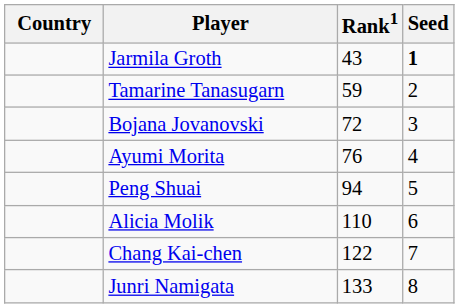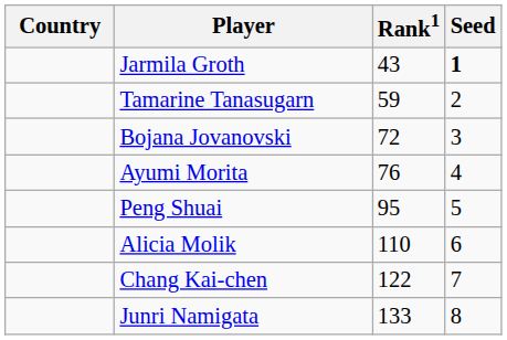 <table class="sortable wikitable">
 <tr>
 <th width="70">Country</th>
 <th width="175">Player</th>
 <th>Rank<sup>1</sup></th>
 <th>Seed</th>
 </tr>
 <tr>
 <td></td>
 <td><a href='#'>Jarmila Groth</a></td>
 <td>43</td>
 <td><strong>1</strong></td>
 </tr>
 <tr>
 <td></td>
 <td><a href='#'>Tamarine Tanasugarn</a></td>
 <td>59</td>
 <td>2</td>
 </tr>
 <tr>
 <td></td>
 <td><a href='#'>Bojana Jovanovski</a></td>
 <td>72</td>
 <td>3</td>
 </tr>
 <tr>
 <td></td>
 <td><a href='#'>Ayumi Morita</a></td>
 <td>76</td>
 <td>4</td>
 </tr>
 <tr>
 <td></td>
 <td><a href='#'>Peng Shuai</a></td>
-<td>94</td>
+<td>95</td>
 <td>5</td>
 </tr>
 <tr>
 <td></td>
 <td><a href='#'>Alicia Molik</a></td>
 <td>110</td>
 <td>6</td>
 </tr>
 <tr>
 <td></td>
 <td><a href='#'>Chang Kai-chen</a></td>
 <td>122</td>
 <td>7</td>
 </tr>
 <tr>
 <td></td>
 <td><a href='#'>Junri Namigata</a></td>
 <td>133</td>
 <td>8</td>
 </tr>
 </table>
